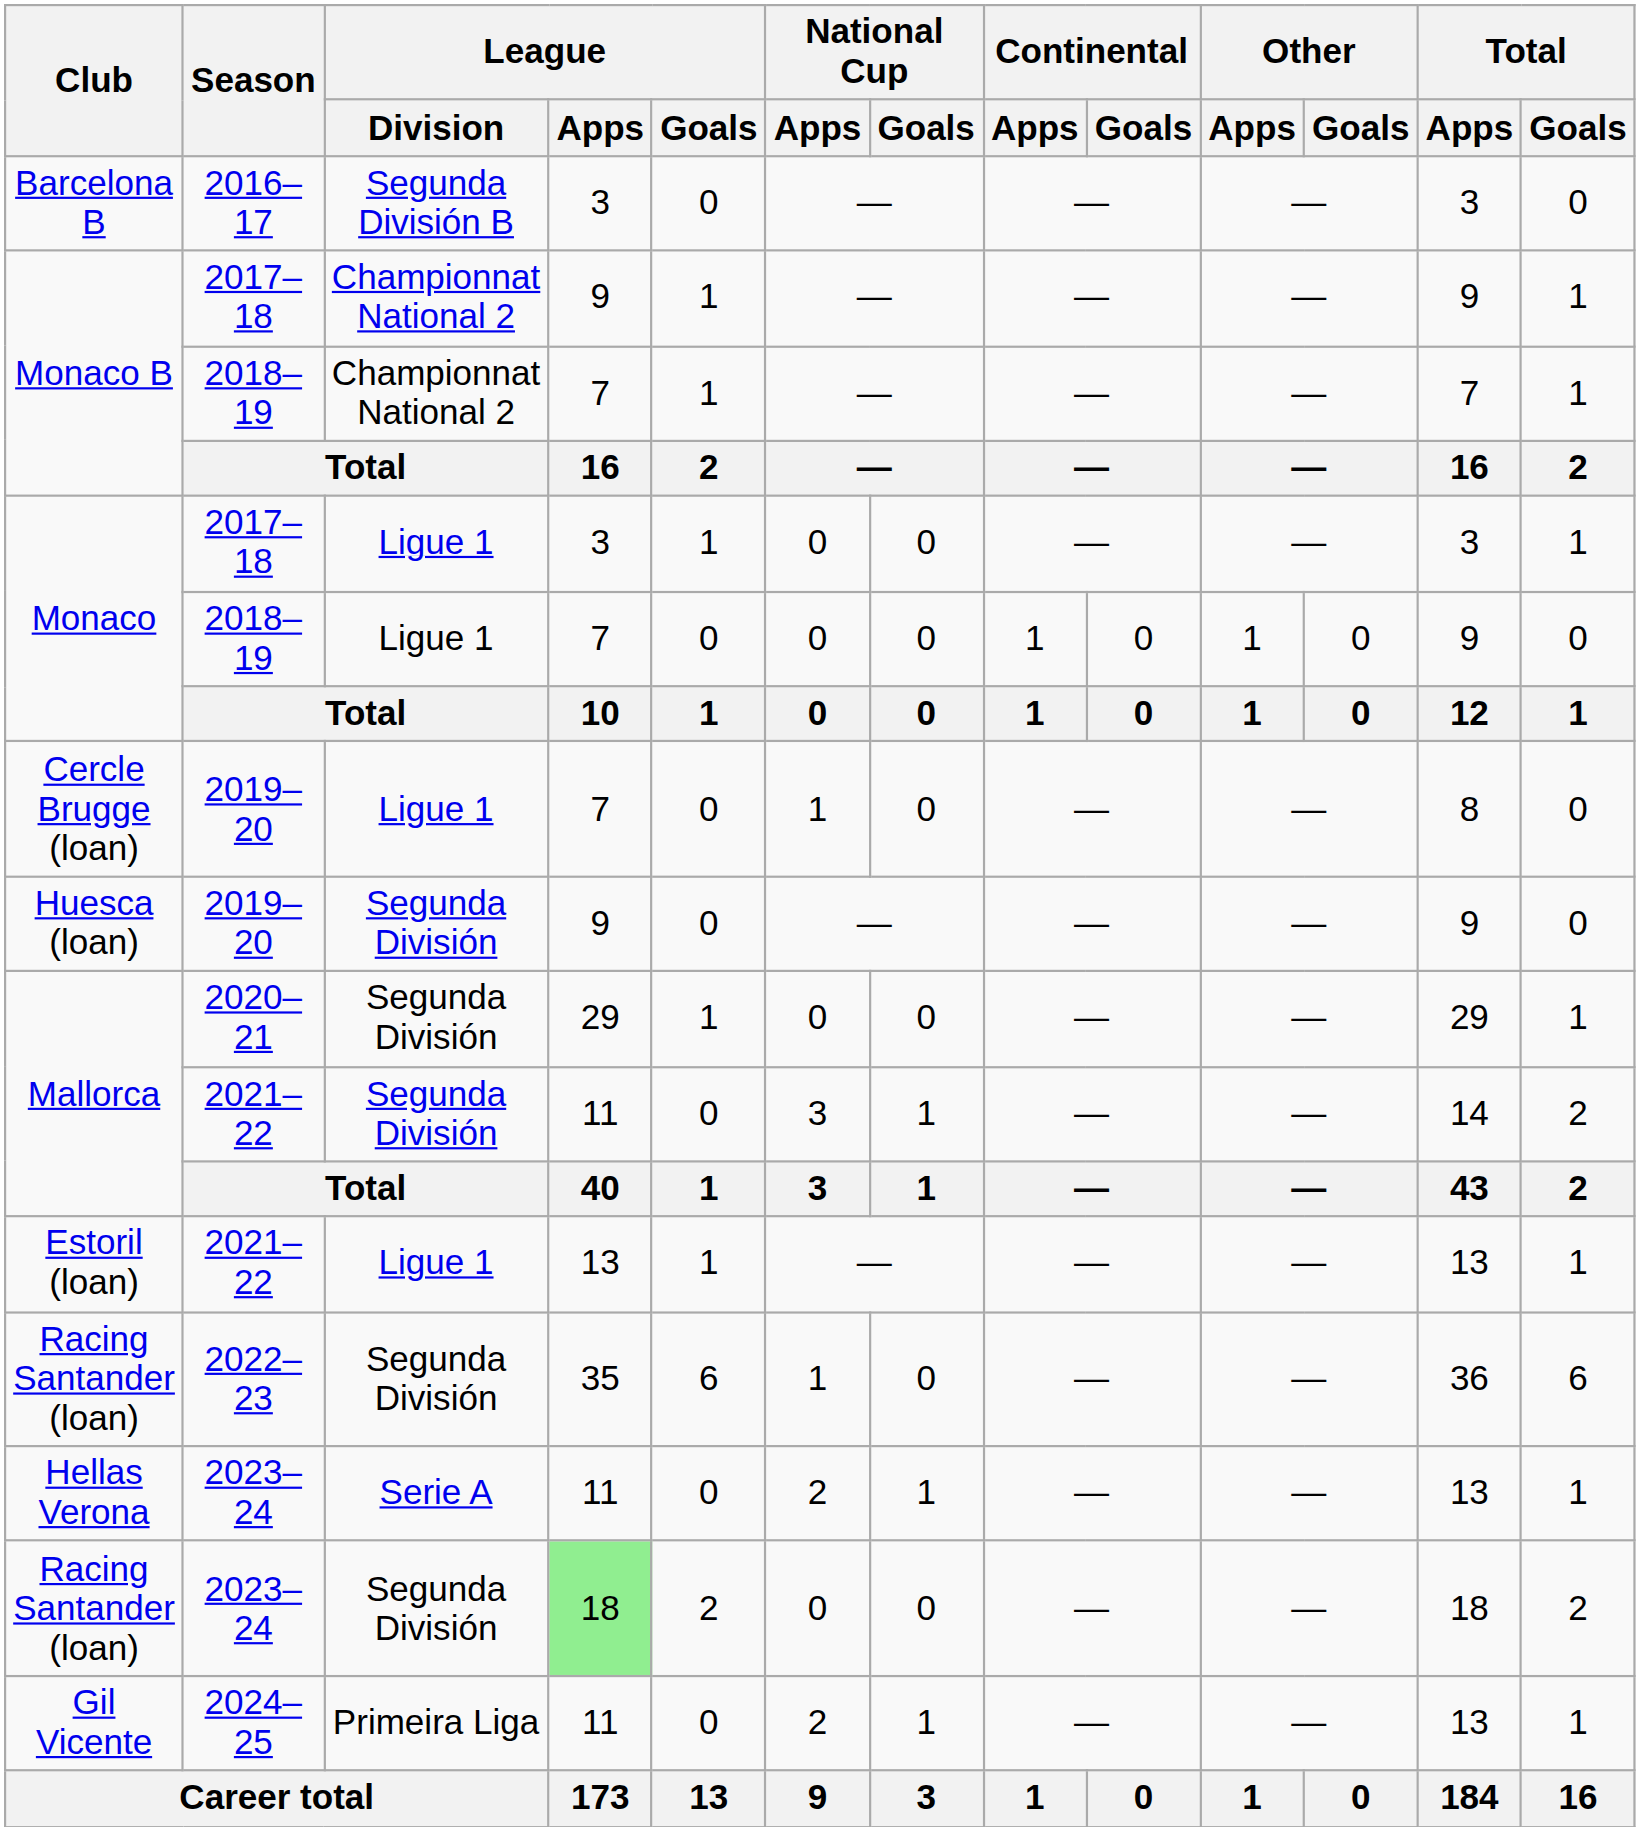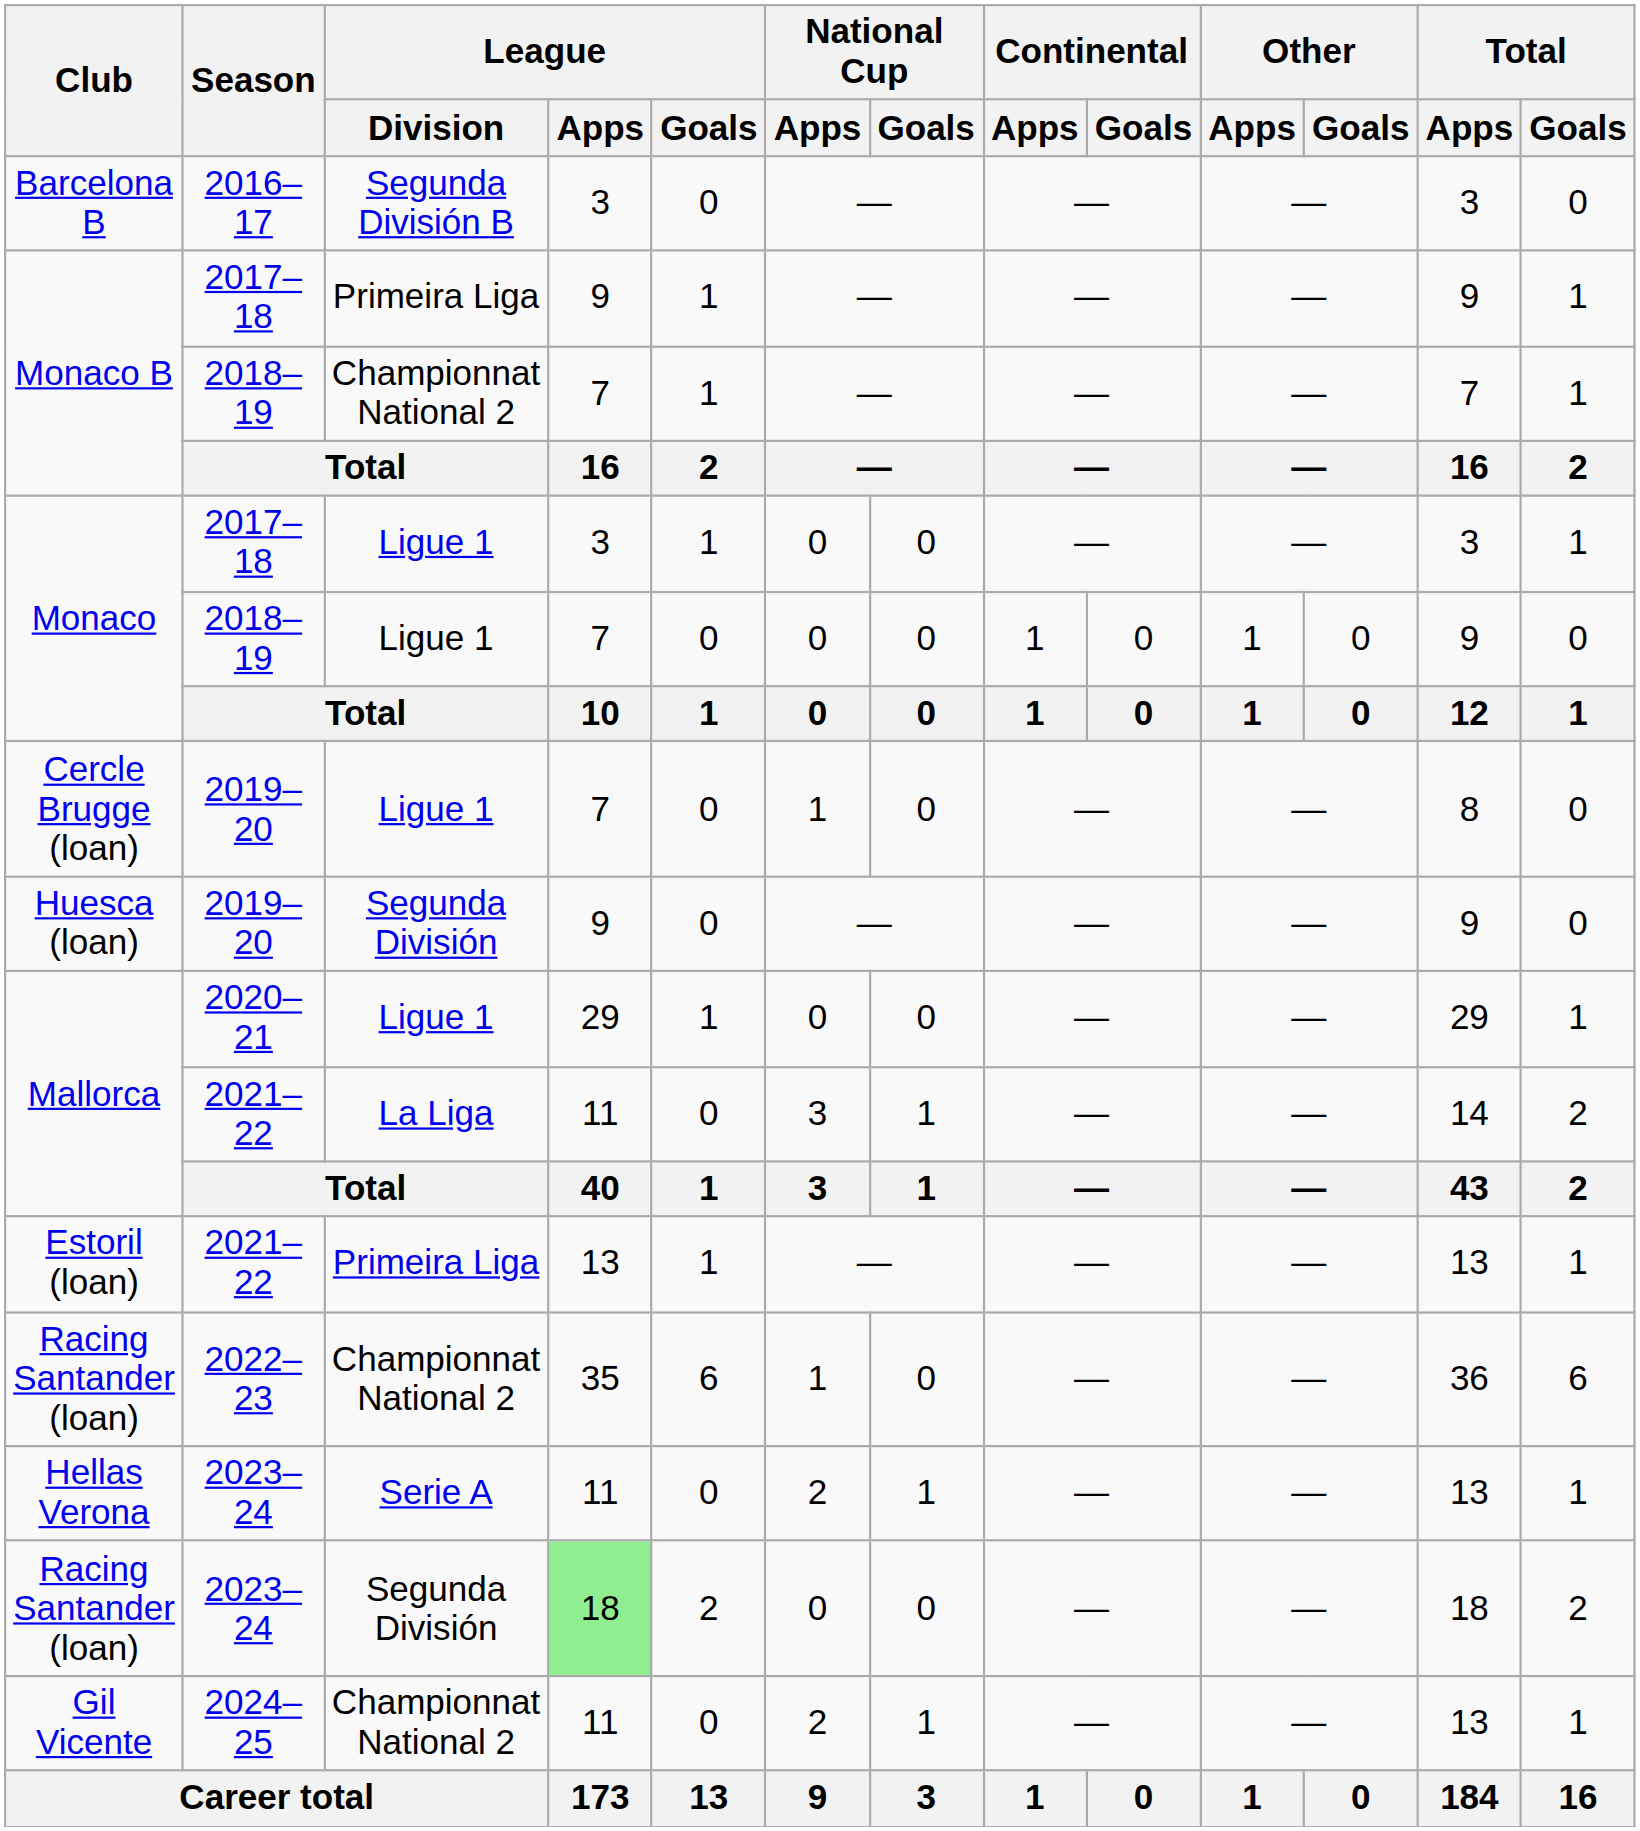 <table class="wikitable" style="text-align:center">
 <tr>
 <th rowspan="2">Club</th>
 <th rowspan="2">Season</th>
 <th colspan="3">League</th>
 <th colspan="2">National Cup</th>
 <th colspan="2">Continental</th>
 <th colspan="2">Other</th>
 <th colspan="2">Total</th>
 </tr>
 <tr>
 <th>Division</th>
 <th>Apps</th>
 <th>Goals</th>
 <th>Apps</th>
 <th>Goals</th>
 <th>Apps</th>
 <th>Goals</th>
 <th>Apps</th>
 <th>Goals</th>
 <th>Apps</th>
 <th>Goals</th>
 </tr>
 <tr>
 <td><a href='#'>Barcelona B</a></td>
 <td><a href='#'>2016–17</a></td>
 <td><a href='#'>Segunda División B</a></td>
 <td>3</td>
 <td>0</td>
 <td colspan="2">—</td>
 <td colspan="2">—</td>
 <td colspan="2">—</td>
 <td>3</td>
 <td>0</td>
 </tr>
 <tr>
 <td rowspan="3"><a href='#'>Monaco B</a></td>
 <td><a href='#'>2017–18</a></td>
-<td><a href='#'>Championnat National 2</a></td>
+<td>Primeira Liga</td>
 <td>9</td>
 <td>1</td>
 <td colspan="2">—</td>
 <td colspan="2">—</td>
 <td colspan="2">—</td>
 <td>9</td>
 <td>1</td>
 </tr>
 <tr>
 <td><a href='#'>2018–19</a></td>
 <td>Championnat National 2</td>
 <td>7</td>
 <td>1</td>
 <td colspan="2">—</td>
 <td colspan="2">—</td>
 <td colspan="2">—</td>
 <td>7</td>
 <td>1</td>
 </tr>
 <tr>
 <th colspan="2">Total</th>
 <th>16</th>
 <th>2</th>
 <th colspan="2">—</th>
 <th colspan="2">—</th>
 <th colspan="2">—</th>
 <th>16</th>
 <th>2</th>
 </tr>
 <tr>
 <td rowspan="3"><a href='#'>Monaco</a></td>
 <td><a href='#'>2017–18</a></td>
 <td><a href='#'>Ligue 1</a></td>
 <td>3</td>
 <td>1</td>
 <td>0</td>
 <td>0</td>
 <td colspan="2">—</td>
 <td colspan="2">—</td>
 <td>3</td>
 <td>1</td>
 </tr>
 <tr>
 <td><a href='#'>2018–19</a></td>
 <td>Ligue 1</td>
 <td>7</td>
 <td>0</td>
 <td>0</td>
 <td>0</td>
 <td>1</td>
 <td>0</td>
 <td>1</td>
 <td>0</td>
 <td>9</td>
 <td>0</td>
 </tr>
 <tr>
 <th colspan="2">Total</th>
 <th>10</th>
 <th>1</th>
 <th>0</th>
 <th>0</th>
 <th>1</th>
 <th>0</th>
 <th>1</th>
 <th>0</th>
 <th>12</th>
 <th>1</th>
 </tr>
 <tr>
 <td><a href='#'>Cercle Brugge</a> (loan)</td>
 <td><a href='#'>2019–20</a></td>
 <td><a href='#'>Ligue 1</a></td>
 <td>7</td>
 <td>0</td>
 <td>1</td>
 <td>0</td>
 <td colspan="2">—</td>
 <td colspan="2">—</td>
 <td>8</td>
 <td>0</td>
 </tr>
 <tr>
 <td><a href='#'>Huesca</a> (loan)</td>
 <td><a href='#'>2019–20</a></td>
 <td><a href='#'>Segunda División</a></td>
 <td>9</td>
 <td>0</td>
 <td colspan="2">—</td>
 <td colspan="2">—</td>
 <td colspan="2">—</td>
 <td>9</td>
 <td>0</td>
 </tr>
 <tr>
 <td rowspan="3"><a href='#'>Mallorca</a></td>
 <td><a href='#'>2020–21</a></td>
-<td>Segunda División</td>
+<td><a href='#'>Ligue 1</a></td>
 <td>29</td>
 <td>1</td>
 <td>0</td>
 <td>0</td>
 <td colspan="2">—</td>
 <td colspan="2">—</td>
 <td>29</td>
 <td>1</td>
 </tr>
 <tr>
 <td><a href='#'>2021–22</a></td>
-<td><a href='#'>Segunda División</a></td>
+<td><a href='#'>La Liga</a></td>
 <td>11</td>
 <td>0</td>
 <td>3</td>
 <td>1</td>
 <td colspan="2">—</td>
 <td colspan="2">—</td>
 <td>14</td>
 <td>2</td>
 </tr>
 <tr>
 <th colspan="2">Total</th>
 <th>40</th>
 <th>1</th>
 <th>3</th>
 <th>1</th>
 <th colspan="2">—</th>
 <th colspan="2">—</th>
 <th>43</th>
 <th>2</th>
 </tr>
 <tr>
 <td><a href='#'>Estoril</a> (loan)</td>
 <td><a href='#'>2021–22</a></td>
-<td><a href='#'>Ligue 1</a></td>
+<td><a href='#'>Primeira Liga</a></td>
 <td>13</td>
 <td>1</td>
 <td colspan="2">—</td>
 <td colspan="2">—</td>
 <td colspan="2">—</td>
 <td>13</td>
 <td>1</td>
 </tr>
 <tr>
 <td><a href='#'>Racing Santander</a> (loan)</td>
 <td><a href='#'>2022–23</a></td>
-<td>Segunda División</td>
+<td>Championnat National 2</td>
 <td>35</td>
 <td>6</td>
 <td>1</td>
 <td>0</td>
 <td colspan="2">—</td>
 <td colspan="2">—</td>
 <td>36</td>
 <td>6</td>
 </tr>
 <tr>
 <td><a href='#'>Hellas Verona</a></td>
 <td><a href='#'>2023–24</a></td>
 <td><a href='#'>Serie A</a></td>
 <td>11</td>
 <td>0</td>
 <td>2</td>
 <td>1</td>
 <td colspan="2">—</td>
 <td colspan="2">—</td>
 <td>13</td>
 <td>1</td>
 </tr>
 <tr>
 <td><a href='#'>Racing Santander</a> (loan)</td>
 <td><a href='#'>2023–24</a></td>
 <td>Segunda División</td>
 <td style="background: lightgreen;">18</td>
 <td>2</td>
 <td>0</td>
 <td>0</td>
 <td colspan="2">—</td>
 <td colspan="2">—</td>
 <td>18</td>
 <td>2</td>
 </tr>
 <tr>
 <td><a href='#'>Gil Vicente</a></td>
 <td><a href='#'>2024–25</a></td>
-<td>Primeira Liga</td>
+<td>Championnat National 2</td>
 <td>11</td>
 <td>0</td>
 <td>2</td>
 <td>1</td>
 <td colspan="2">—</td>
 <td colspan="2">—</td>
 <td>13</td>
 <td>1</td>
 </tr>
 <tr>
 <th colspan="3">Career total</th>
 <th>173</th>
 <th>13</th>
 <th>9</th>
 <th>3</th>
 <th>1</th>
 <th>0</th>
 <th>1</th>
 <th>0</th>
 <th>184</th>
 <th>16</th>
 </tr>
 </table>
